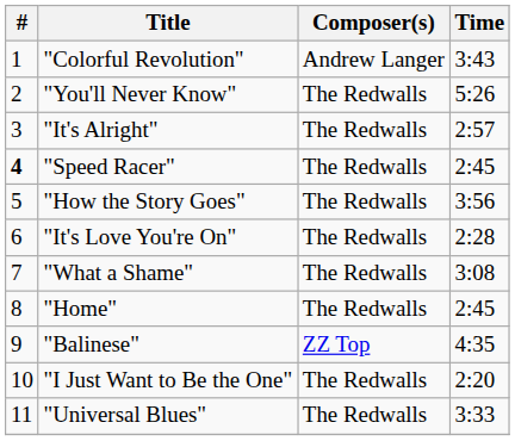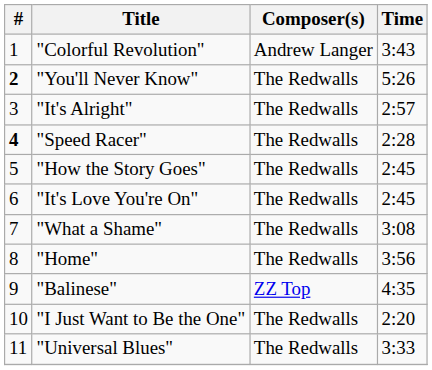 <table class="wikitable">
 <tr>
 <th>#</th>
 <th>Title</th>
 <th>Composer(s)</th>
 <th>Time</th>
 </tr>
 <tr>
 <td>1</td>
 <td>"Colorful Revolution"</td>
 <td>Andrew Langer</td>
 <td>3:43</td>
 </tr>
 <tr>
-<td>2</td>
+<td><strong>2</strong></td>
 <td>"You'll Never Know"</td>
 <td>The Redwalls</td>
 <td>5:26</td>
 </tr>
 <tr>
 <td>3</td>
 <td>"It's Alright"</td>
 <td>The Redwalls</td>
 <td>2:57</td>
 </tr>
 <tr>
 <td><strong>4</strong></td>
 <td>"Speed Racer"</td>
 <td>The Redwalls</td>
-<td>2:45</td>
+<td>2:28</td>
 </tr>
 <tr>
 <td>5</td>
 <td>"How the Story Goes"</td>
 <td>The Redwalls</td>
-<td>3:56</td>
+<td>2:45</td>
 </tr>
 <tr>
 <td>6</td>
 <td>"It's Love You're On"</td>
 <td>The Redwalls</td>
-<td>2:28</td>
+<td>2:45</td>
 </tr>
 <tr>
 <td>7</td>
 <td>"What a Shame"</td>
 <td>The Redwalls</td>
 <td>3:08</td>
 </tr>
 <tr>
 <td>8</td>
 <td>"Home"</td>
 <td>The Redwalls</td>
-<td>2:45</td>
+<td>3:56</td>
 </tr>
 <tr>
 <td>9</td>
 <td>"Balinese"</td>
 <td><a href='#'>ZZ Top</a></td>
 <td>4:35</td>
 </tr>
 <tr>
 <td>10</td>
 <td>"I Just Want to Be the One"</td>
 <td>The Redwalls</td>
 <td>2:20</td>
 </tr>
 <tr>
 <td>11</td>
 <td>"Universal Blues"</td>
 <td>The Redwalls</td>
 <td>3:33</td>
 </tr>
 <tr>
 </tr>
 </table>
